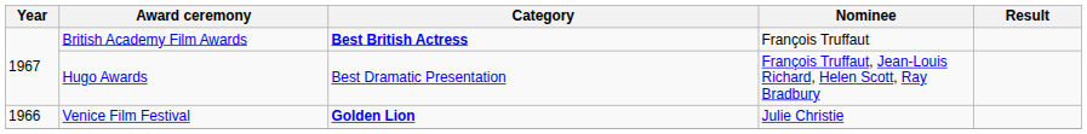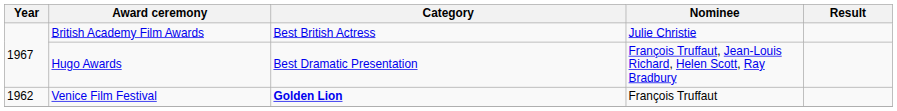 <table class="wikitable" width="95%">
 <tr>
 <th width="5%">Year</th>
 <th width="25%">Award ceremony</th>
 <th width="40%">Category</th>
 <th width="20%">Nominee</th>
 <th width="10%">Result</th>
 </tr>
 <tr>
 <td rowspan="2">1967</td>
 <td><a href='#'>British Academy Film Awards</a></td>
-<td><strong><a href='#'>Best British Actress</a></strong></td>
-<td>François Truffaut</td>
+<td><a href='#'>Best British Actress</a></td>
+<td><a href='#'>Julie Christie</a> </td>
 <td></td>
 </tr>
 <tr>
 <td><a href='#'>Hugo Awards</a></td>
 <td><a href='#'>Best Dramatic Presentation</a></td>
 <td><a href='#'>François Truffaut</a>, <a href='#'>Jean-Louis Richard</a>, <a href='#'>Helen Scott</a>, <a href='#'>Ray Bradbury</a></td>
 <td></td>
 </tr>
 <tr>
-<td>1966</td>
+<td>1962</td>
 <td><a href='#'>Venice Film Festival</a></td>
 <td><strong><a href='#'>Golden Lion</a></strong></td>
-<td><a href='#'>Julie Christie</a> </td>
+<td>François Truffaut</td>
 <td></td>
 </tr>
 <tr>
 </tr>
 </table>
